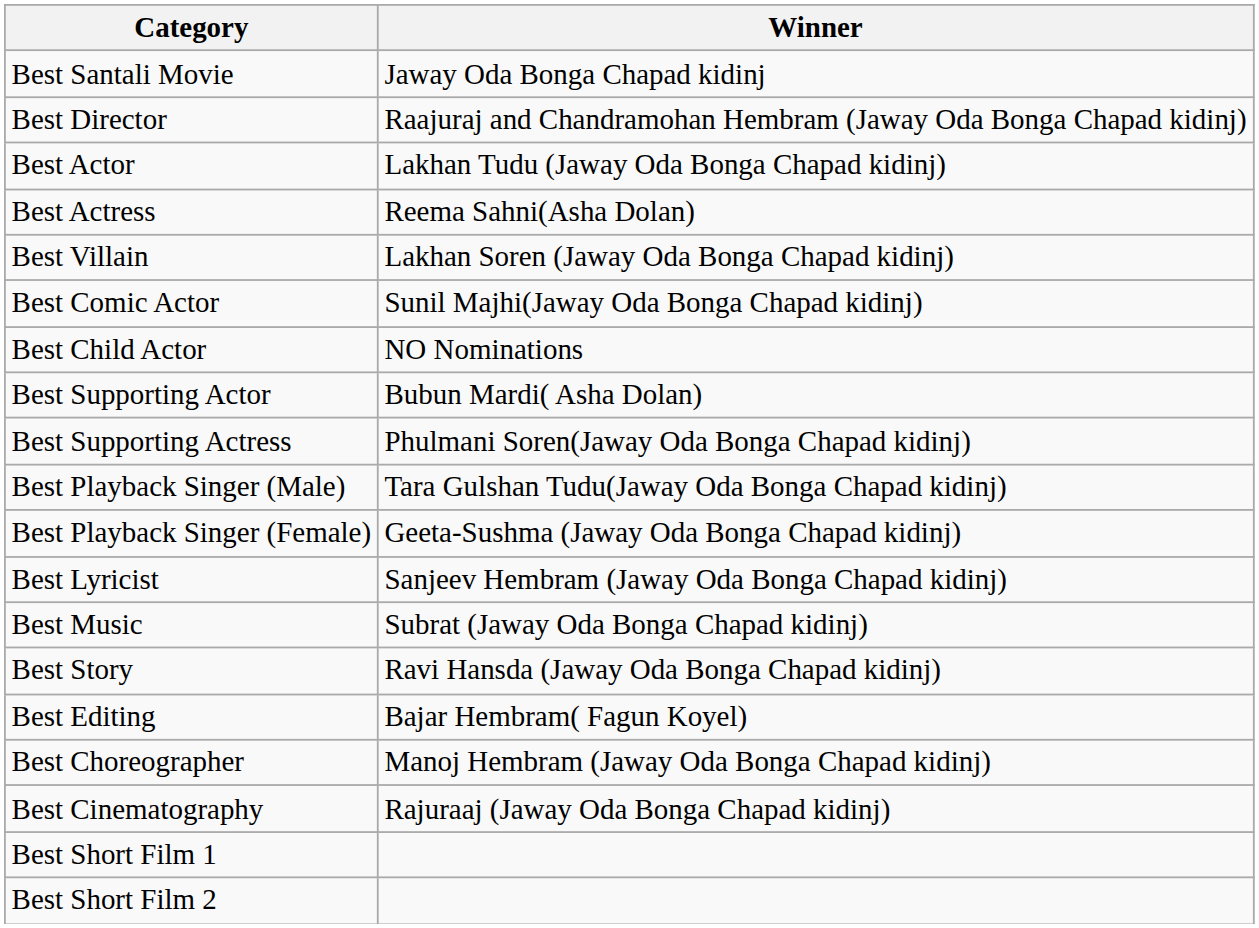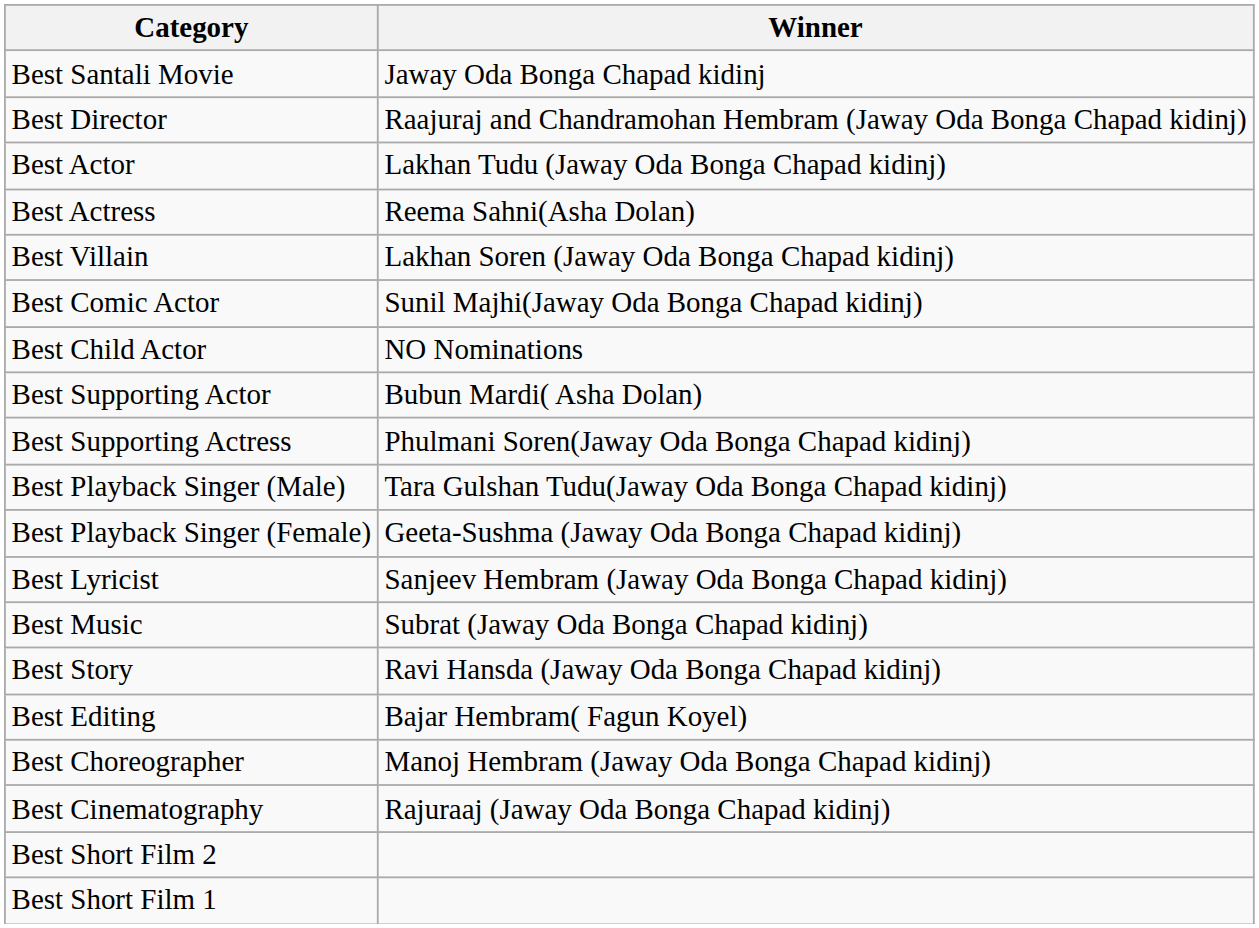 <table class="wikitable">
 <tr>
 <th>Category</th>
 <th>Winner</th>
 </tr>
 <tr>
 <td>Best Santali Movie</td>
 <td>Jaway Oda Bonga Chapad kidinj</td>
 </tr>
 <tr>
 <td>Best Director</td>
 <td>Raajuraj and Chandramohan Hembram (Jaway Oda Bonga Chapad kidinj)</td>
 </tr>
 <tr>
 <td>Best Actor</td>
 <td>Lakhan Tudu (Jaway Oda Bonga Chapad kidinj)</td>
 </tr>
 <tr>
 <td>Best Actress</td>
 <td>Reema Sahni(Asha Dolan)</td>
 </tr>
 <tr>
 <td>Best Villain</td>
 <td>Lakhan Soren (Jaway Oda Bonga Chapad kidinj)</td>
 </tr>
 <tr>
 <td>Best Comic Actor</td>
 <td>Sunil Majhi(Jaway Oda Bonga Chapad kidinj)</td>
 </tr>
 <tr>
 <td>Best Child Actor</td>
 <td>NO Nominations</td>
 </tr>
 <tr>
 <td>Best Supporting Actor</td>
 <td>Bubun Mardi( Asha Dolan)</td>
 </tr>
 <tr>
 <td>Best Supporting Actress</td>
 <td>Phulmani Soren(Jaway Oda Bonga Chapad kidinj)</td>
 </tr>
 <tr>
 <td>Best Playback Singer (Male)</td>
 <td>Tara Gulshan Tudu(Jaway Oda Bonga Chapad kidinj)</td>
 </tr>
 <tr>
 <td>Best Playback Singer (Female)</td>
 <td>Geeta-Sushma (Jaway Oda Bonga Chapad kidinj)</td>
 </tr>
 <tr>
 <td>Best Lyricist</td>
 <td>Sanjeev Hembram (Jaway Oda Bonga Chapad kidinj)</td>
 </tr>
 <tr>
 <td>Best Music</td>
 <td>Subrat (Jaway Oda Bonga Chapad kidinj)</td>
 </tr>
 <tr>
 <td>Best Story</td>
 <td>Ravi Hansda (Jaway Oda Bonga Chapad kidinj)</td>
 </tr>
 <tr>
 <td>Best Editing</td>
 <td>Bajar Hembram( Fagun Koyel)</td>
 </tr>
 <tr>
 <td>Best Choreographer</td>
 <td>Manoj Hembram (Jaway Oda Bonga Chapad kidinj)</td>
 </tr>
 <tr>
 <td>Best Cinematography</td>
 <td>Rajuraaj (Jaway Oda Bonga Chapad kidinj)</td>
 </tr>
 <tr>
+<td>Best Short Film 2</td>
+<td></td>
+</tr>
+<tr>
 <td>Best Short Film 1</td>
 <td></td>
 </tr>
-<tr>
-<td>Best Short Film 2</td>
-<td></td>
-</tr>
 </table>
